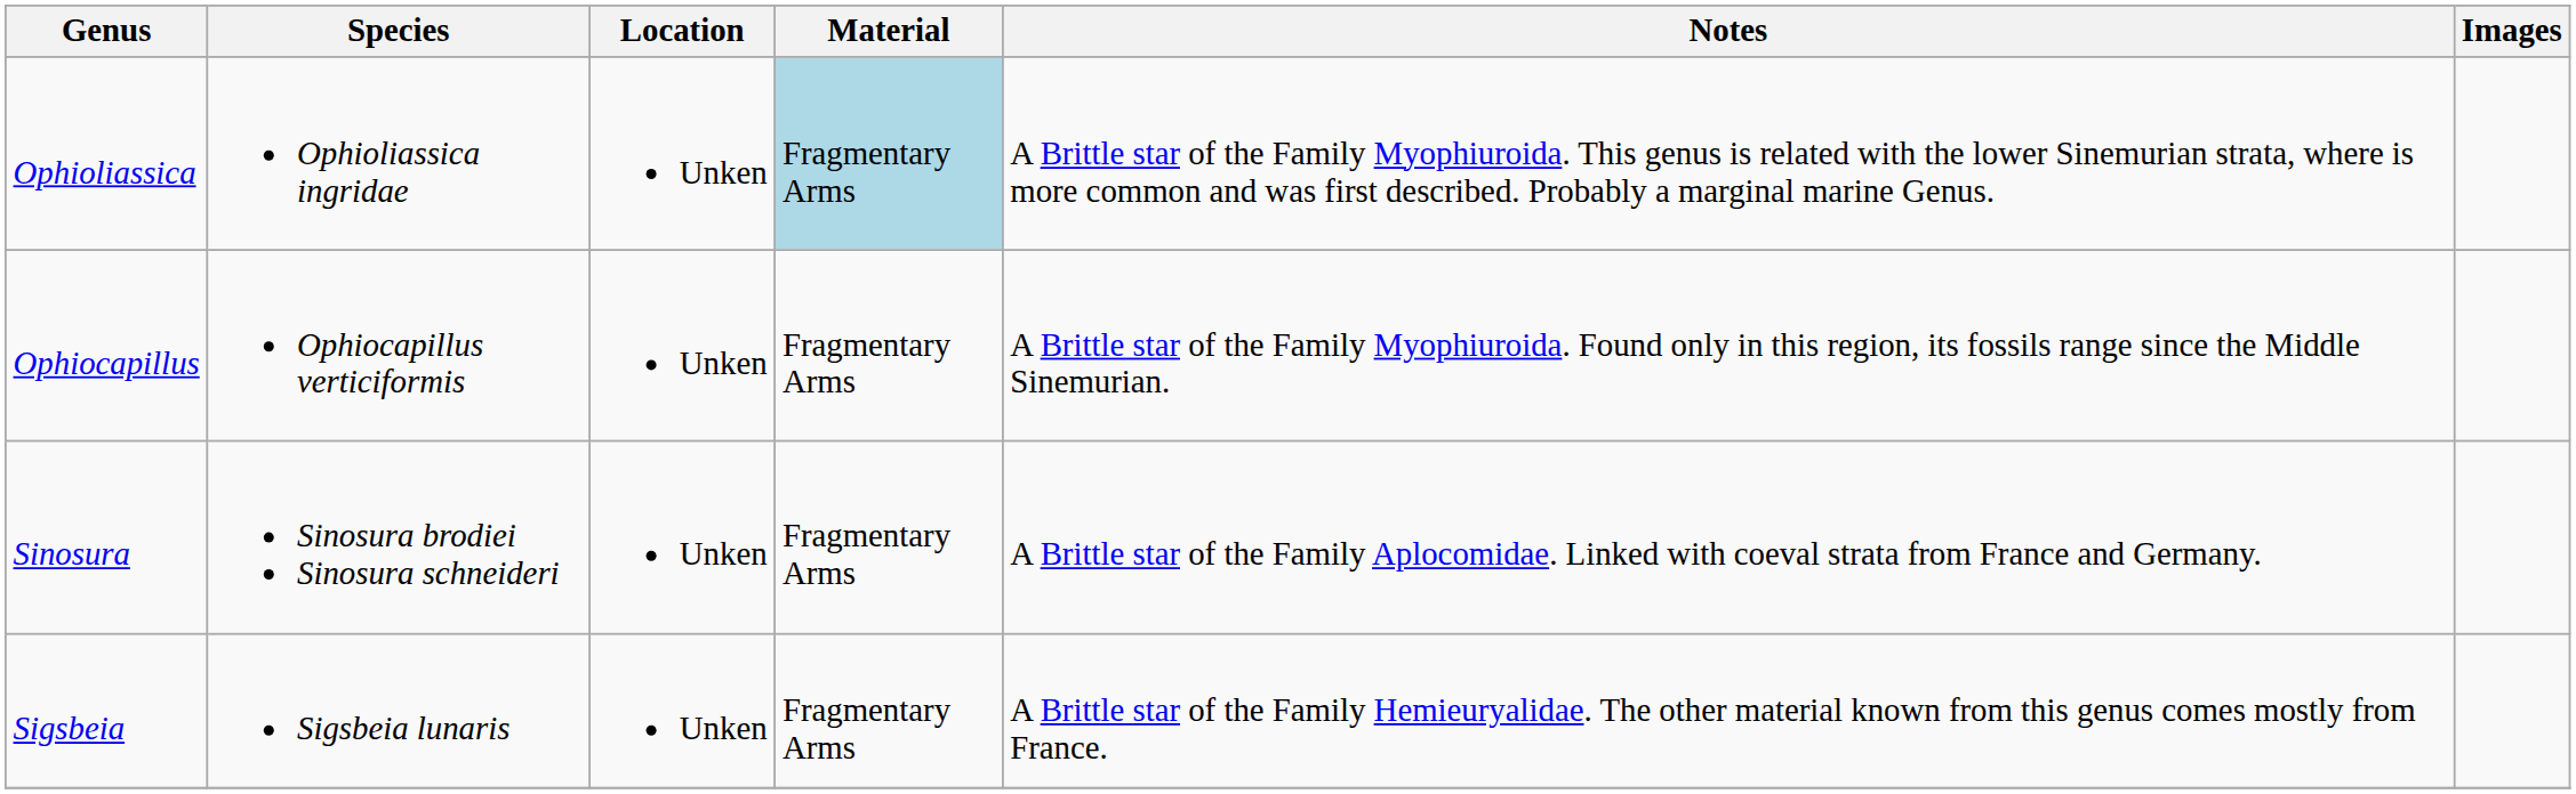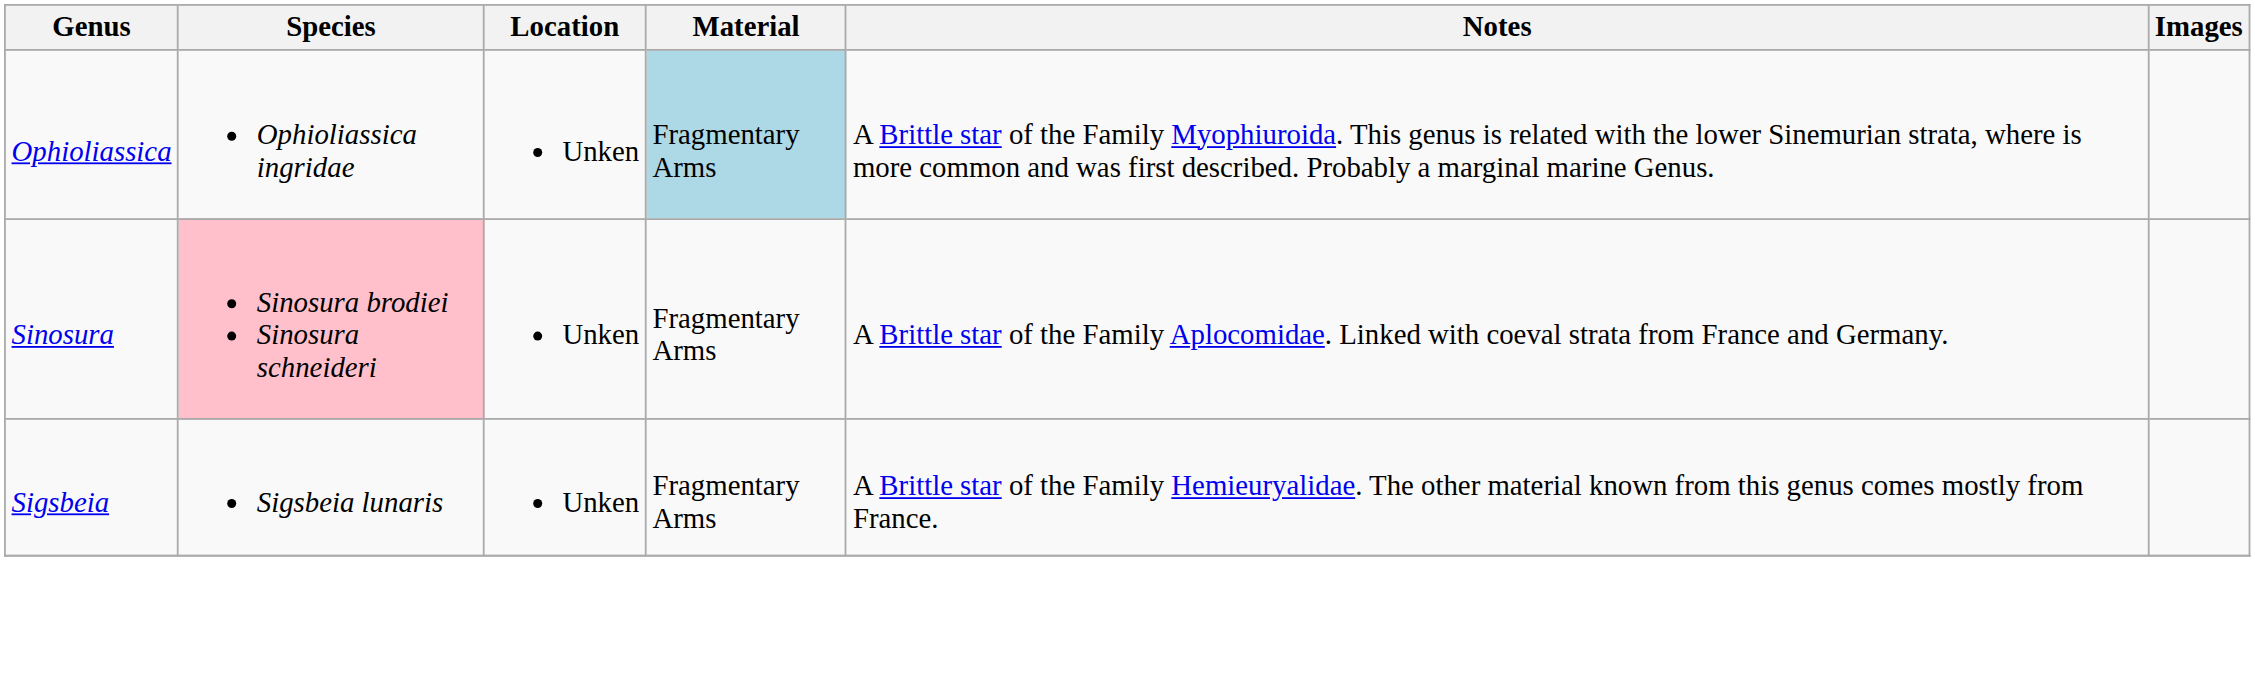 <table class = "wikitable">
 <tr>
 <th>Genus</th>
 <th>Species</th>
 <th>Location</th>
 <th>Material</th>
 <th>Notes</th>
 <th>Images</th>
 </tr>
 <tr>
 <td><br><em><a href='#'>Ophioliassica</a></em></td>
 <td><br><ul><li><em>Ophioliassica ingridae</em></li></ul></td>
 <td><br><ul><li>Unken</li></ul></td>
 <td style="background: lightblue;"><br>Fragmentary Arms</td>
 <td><br>A <a href='#'>Brittle star</a> of the Family <a href='#'>Myophiuroida</a>. This genus is related with the lower Sinemurian strata, where is more common and was first described. Probably a marginal marine Genus.</td>
 <td></td>
 </tr>
 <tr>
-<td><br><em><a href='#'>Ophiocapillus</a></em></td>
-<td><br><ul><li><em>Ophiocapillus verticiformis</em></li></ul></td>
-<td><br><ul><li>Unken</li></ul></td>
-<td><br>Fragmentary Arms</td>
-<td><br>A <a href='#'>Brittle star</a> of the Family <a href='#'>Myophiuroida</a>. Found only in this region, its fossils range since the Middle Sinemurian.</td>
-<td></td>
-</tr>
-<tr>
 <td><br><em><a href='#'>Sinosura</a></em></td>
-<td><br><ul><li><em>Sinosura brodiei</em></li><li><em>Sinosura schneideri</em></li></ul></td>
+<td style="background: pink;"><br><ul><li><em>Sinosura brodiei</em></li><li><em>Sinosura schneideri</em></li></ul></td>
 <td><br><ul><li>Unken</li></ul></td>
 <td><br>Fragmentary Arms</td>
 <td><br>A <a href='#'>Brittle star</a> of the Family <a href='#'>Aplocomidae</a>. Linked with coeval strata from France and Germany.</td>
 <td></td>
 </tr>
 <tr>
 <td><br><em><a href='#'>Sigsbeia</a></em></td>
 <td><br><ul><li><em>Sigsbeia lunaris</em></li></ul></td>
 <td><br><ul><li>Unken</li></ul></td>
 <td><br>Fragmentary Arms</td>
 <td><br>A <a href='#'>Brittle star</a> of the Family <a href='#'>Hemieuryalidae</a>. The other material known from this genus comes mostly from France.</td>
 <td></td>
 </tr>
 <tr>
 </tr>
 </table>
